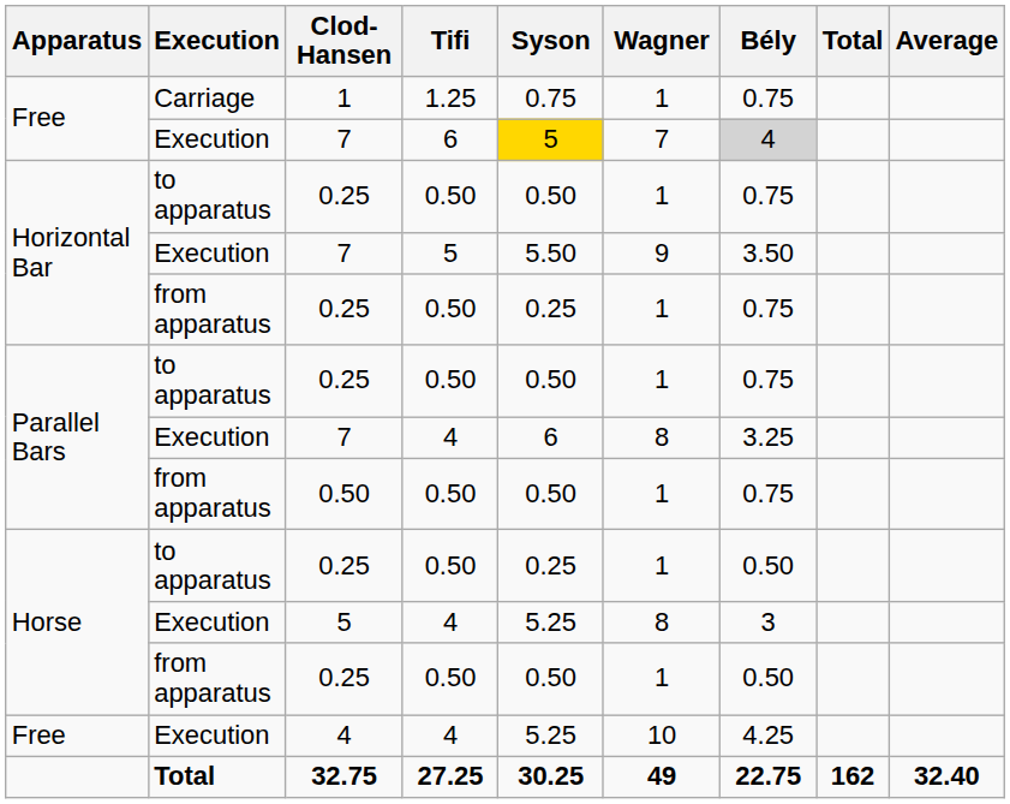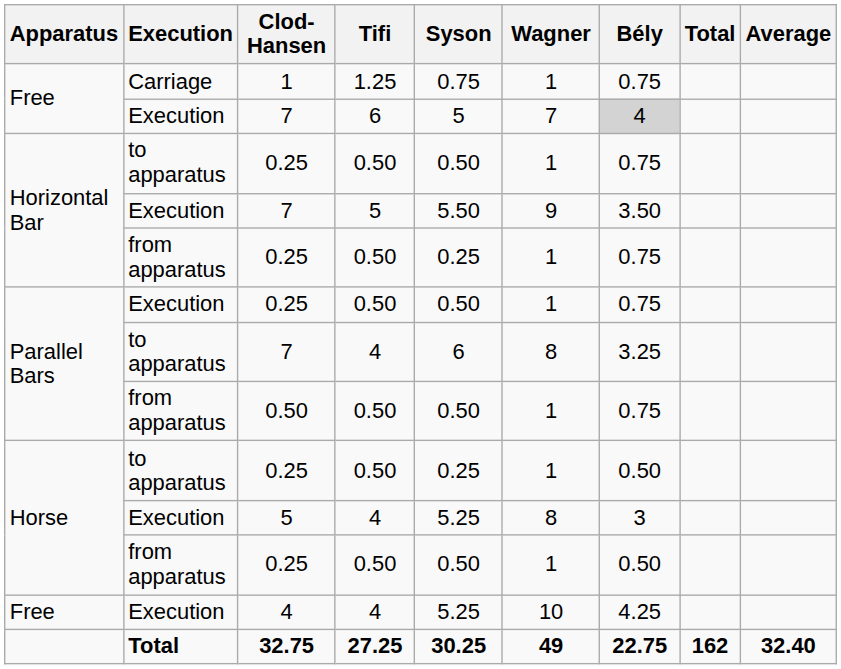 <table class="wikitable">
 <tr>
 <th>Apparatus</th>
 <th>Execution</th>
 <th width=14%>Clod-Hansen</th>
 <th width=14%>Tifi</th>
 <th width=14%>Syson</th>
 <th width=14%>Wagner</th>
 <th width=14%>Bély</th>
 <th>Total</th>
 <th>Average</th>
 </tr>
 <tr>
 <td rowspan=2>Free</td>
 <td>Carriage</td>
 <td align="center">1</td>
 <td align="center">1.25</td>
 <td align="center">0.75</td>
 <td align="center">1</td>
 <td align="center">0.75</td>
 <td></td>
 <td></td>
 </tr>
 <tr>
 <td>Execution</td>
 <td align="center">7</td>
 <td align="center">6</td>
-<td align="center" style="background: gold;">5</td>
+<td align="center">5</td>
 <td align="center">7</td>
 <td align="center" style="background: lightgrey;">4</td>
 <td></td>
 <td></td>
 </tr>
 <tr>
 <td rowspan=3>Horizontal<br>Bar</td>
 <td>to apparatus</td>
 <td align="center">0.25</td>
 <td align="center">0.50</td>
 <td align="center">0.50</td>
 <td align="center">1</td>
 <td align="center">0.75</td>
 <td></td>
 <td></td>
 </tr>
 <tr>
 <td>Execution</td>
 <td align="center">7</td>
 <td align="center">5</td>
 <td align="center">5.50</td>
 <td align="center">9</td>
 <td align="center">3.50</td>
 <td></td>
 <td></td>
 </tr>
 <tr>
 <td>from apparatus</td>
 <td align="center">0.25</td>
 <td align="center">0.50</td>
 <td align="center">0.25</td>
 <td align="center">1</td>
 <td align="center">0.75</td>
 <td></td>
 <td></td>
 </tr>
 <tr>
 <td rowspan=3>Parallel<br>Bars</td>
-<td>to apparatus</td>
+<td>Execution</td>
 <td align="center">0.25</td>
 <td align="center">0.50</td>
 <td align="center">0.50</td>
 <td align="center">1</td>
 <td align="center">0.75</td>
 <td></td>
 <td></td>
 </tr>
 <tr>
-<td>Execution</td>
+<td>to apparatus</td>
 <td align="center">7</td>
 <td align="center">4</td>
 <td align="center">6</td>
 <td align="center">8</td>
 <td align="center">3.25</td>
 <td></td>
 <td></td>
 </tr>
 <tr>
 <td>from apparatus</td>
 <td align="center">0.50</td>
 <td align="center">0.50</td>
 <td align="center">0.50</td>
 <td align="center">1</td>
 <td align="center">0.75</td>
 <td></td>
 <td></td>
 </tr>
 <tr>
 <td rowspan=3>Horse</td>
 <td>to apparatus</td>
 <td align="center">0.25</td>
 <td align="center">0.50</td>
 <td align="center">0.25</td>
 <td align="center">1</td>
 <td align="center">0.50</td>
 <td></td>
 <td></td>
 </tr>
 <tr>
 <td>Execution</td>
 <td align="center">5</td>
 <td align="center">4</td>
 <td align="center">5.25</td>
 <td align="center">8</td>
 <td align="center">3</td>
 <td></td>
 <td></td>
 </tr>
 <tr>
 <td>from apparatus</td>
 <td align="center">0.25</td>
 <td align="center">0.50</td>
 <td align="center">0.50</td>
 <td align="center">1</td>
 <td align="center">0.50</td>
 <td></td>
 <td></td>
 </tr>
 <tr>
 <td>Free</td>
 <td>Execution</td>
 <td align="center">4</td>
 <td align="center">4</td>
 <td align="center">5.25</td>
 <td align="center">10</td>
 <td align="center">4.25</td>
 <td></td>
 <td></td>
 </tr>
 <tr>
 <td></td>
 <td><strong>Total</strong></td>
 <td align="center"><strong>32.75</strong></td>
 <td align="center"><strong>27.25</strong></td>
 <td align="center"><strong>30.25</strong></td>
 <td align="center"><strong>49</strong></td>
 <td align="center"><strong>22.75</strong></td>
 <td align="center"><strong>162</strong></td>
 <td align="center"><strong>32.40</strong></td>
 </tr>
 </table>
